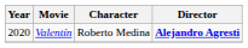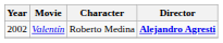 <table class="wikitable" style="font-size: 90%;">
 <tr>
 <th>Year</th>
 <th>Movie</th>
 <th>Character</th>
 <th>Director</th>
 </tr>
 <tr>
-<td>2020</td>
+<td>2002</td>
 <td><em><a href='#'>Valentín</a></em></td>
 <td>Roberto Medina</td>
 <td><strong><a href='#'>Alejandro Agresti</a></strong></td>
 </tr>
 <tr>
 </tr>
 </table>
